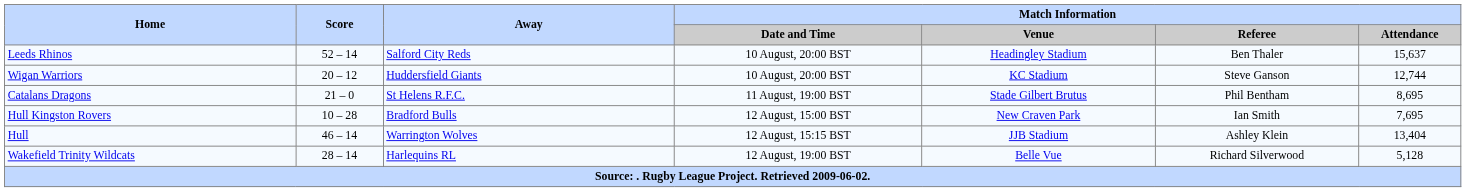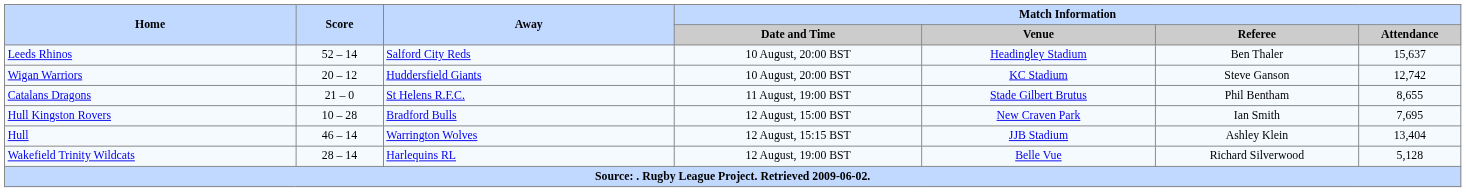 <table border="1" cellpadding="3" cellspacing="0" style="border-collapse:collapse; font-size:80%; text-align:center; width:100%;">
 <tr style="background:#c1d8ff;">
 <th rowspan="2" style="width:20%;">Home</th>
 <th rowspan="2" style="width:6%;">Score</th>
 <th rowspan="2" style="width:20%;">Away</th>
 <th colspan=6>Match Information</th>
 </tr>
 <tr style="background:#ccc;">
 <th width=17%>Date and Time</th>
 <th width=16%>Venue</th>
 <th width=14%>Referee</th>
 <th width=7%>Attendance</th>
 </tr>
 <tr style="background:#f5faff;">
 <td align=left> <a href='#'>Leeds Rhinos</a></td>
 <td>52 – 14</td>
 <td align=left> <a href='#'>Salford City Reds</a></td>
 <td>10 August, 20:00 BST</td>
 <td><a href='#'>Headingley Stadium</a></td>
 <td>Ben Thaler</td>
 <td>15,637</td>
 </tr>
 <tr style="background:#f5faff;">
 <td align=left> <a href='#'>Wigan Warriors</a></td>
 <td>20 – 12</td>
 <td align=left> <a href='#'>Huddersfield Giants</a></td>
 <td>10 August, 20:00 BST</td>
 <td><a href='#'>KC Stadium</a></td>
 <td>Steve Ganson</td>
-<td>12,744</td>
+<td>12,742</td>
 </tr>
 <tr style="background:#f5faff;">
 <td align=left> <a href='#'>Catalans Dragons</a></td>
 <td>21 – 0</td>
 <td align=left> <a href='#'>St Helens R.F.C.</a></td>
 <td>11 August, 19:00 BST</td>
 <td><a href='#'>Stade Gilbert Brutus</a></td>
 <td>Phil Bentham</td>
-<td>8,695</td>
+<td>8,655</td>
 </tr>
 <tr style="background:#f5faff;">
 <td align=left> <a href='#'>Hull Kingston Rovers</a></td>
 <td>10 – 28</td>
 <td align=left> <a href='#'>Bradford Bulls</a></td>
 <td>12 August, 15:00 BST</td>
 <td><a href='#'>New Craven Park</a></td>
 <td>Ian Smith</td>
 <td>7,695</td>
 </tr>
 <tr style="background:#f5faff;">
 <td align=left> <a href='#'>Hull</a></td>
 <td>46 – 14</td>
 <td align=left> <a href='#'>Warrington Wolves</a></td>
 <td>12 August, 15:15 BST</td>
 <td><a href='#'>JJB Stadium</a></td>
 <td>Ashley Klein</td>
 <td>13,404</td>
 </tr>
 <tr style="background:#f5faff;">
 <td align=left> <a href='#'>Wakefield Trinity Wildcats</a></td>
 <td>28 – 14</td>
 <td align=left> <a href='#'>Harlequins RL</a></td>
 <td>12 August, 19:00 BST</td>
 <td><a href='#'>Belle Vue</a></td>
 <td>Richard Silverwood</td>
 <td>5,128</td>
 </tr>
 <tr style="background:#c1d8ff;">
 <th colspan=10>Source: . Rugby League Project. Retrieved 2009-06-02.</th>
 </tr>
 </table>
